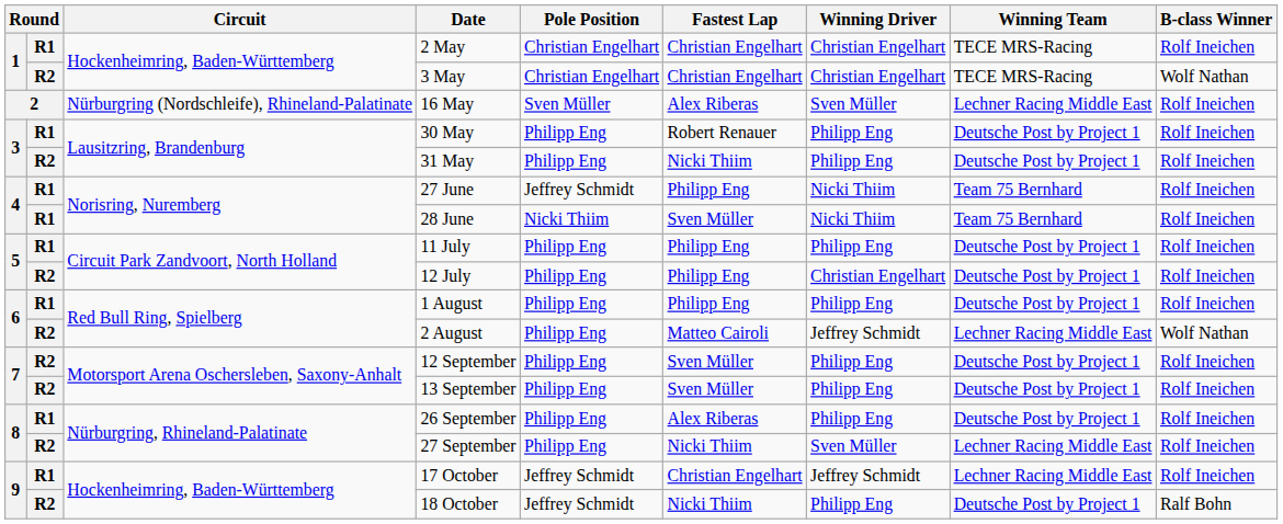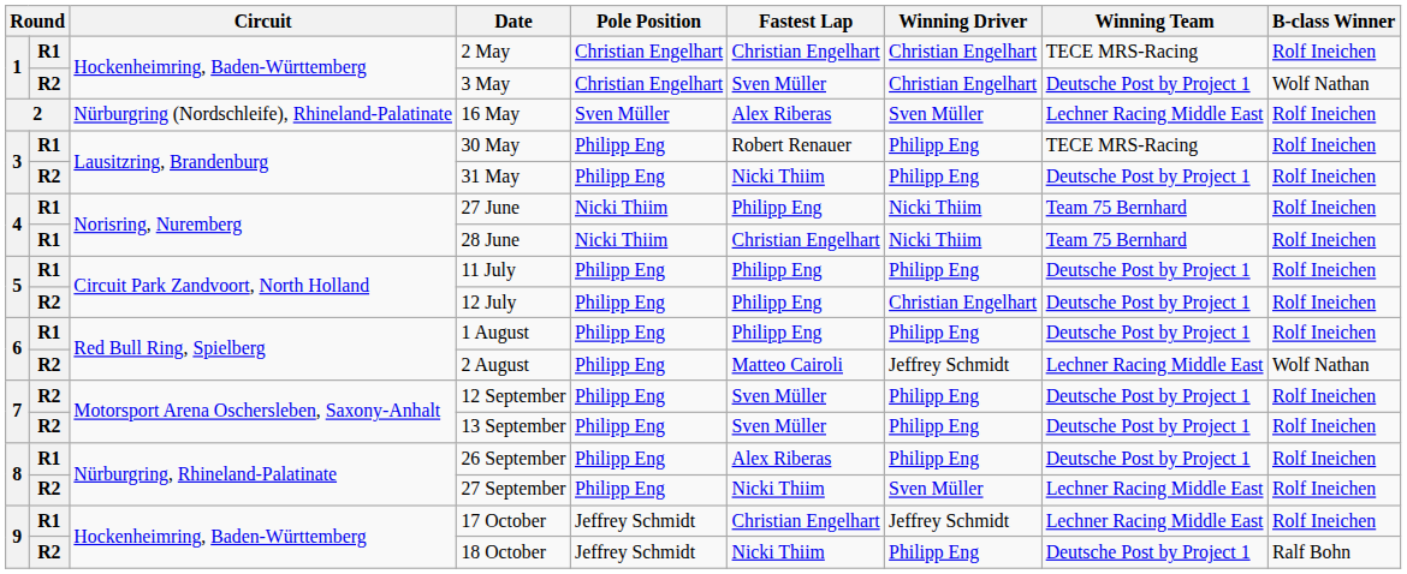 <table class="wikitable" style="font-size: 85%">
 <tr>
 <th colspan=2>Round</th>
 <th>Circuit</th>
 <th>Date</th>
 <th>Pole Position</th>
 <th>Fastest Lap</th>
 <th>Winning Driver</th>
 <th>Winning Team</th>
 <th>B-class Winner</th>
 </tr>
 <tr>
 <th rowspan=2>1</th>
 <th>R1</th>
 <td rowspan=2> <a href='#'>Hockenheimring</a>, <a href='#'>Baden-Württemberg</a></td>
 <td>2 May</td>
 <td> <a href='#'>Christian Engelhart</a></td>
 <td> <a href='#'>Christian Engelhart</a></td>
 <td> <a href='#'>Christian Engelhart</a></td>
 <td> TECE MRS-Racing</td>
 <td> <a href='#'>Rolf Ineichen</a></td>
 </tr>
 <tr>
 <th>R2</th>
 <td>3 May</td>
 <td> <a href='#'>Christian Engelhart</a></td>
+<td> <a href='#'>Sven Müller</a></td>
 <td> <a href='#'>Christian Engelhart</a></td>
-<td> <a href='#'>Christian Engelhart</a></td>
-<td> TECE MRS-Racing</td>
+<td> <a href='#'>Deutsche Post by Project 1</a></td>
 <td> Wolf Nathan</td>
 </tr>
 <tr>
 <th colspan=2>2</th>
 <td> <a href='#'>Nürburgring</a> (Nordschleife), <a href='#'>Rhineland-Palatinate</a></td>
 <td>16 May</td>
 <td> <a href='#'>Sven Müller</a></td>
 <td> <a href='#'>Alex Riberas</a></td>
 <td> <a href='#'>Sven Müller</a></td>
 <td> <a href='#'>Lechner Racing Middle East</a></td>
 <td> <a href='#'>Rolf Ineichen</a></td>
 </tr>
 <tr>
 <th rowspan=2>3</th>
 <th>R1</th>
 <td rowspan=2> <a href='#'>Lausitzring</a>, <a href='#'>Brandenburg</a></td>
 <td>30 May</td>
 <td> <a href='#'>Philipp Eng</a></td>
 <td> Robert Renauer</td>
 <td> <a href='#'>Philipp Eng</a></td>
-<td> <a href='#'>Deutsche Post by Project 1</a></td>
+<td> TECE MRS-Racing</td>
 <td> <a href='#'>Rolf Ineichen</a></td>
 </tr>
 <tr>
 <th>R2</th>
 <td>31 May</td>
 <td> <a href='#'>Philipp Eng</a></td>
 <td> <a href='#'>Nicki Thiim</a></td>
 <td> <a href='#'>Philipp Eng</a></td>
 <td> <a href='#'>Deutsche Post by Project 1</a></td>
 <td> <a href='#'>Rolf Ineichen</a></td>
 </tr>
 <tr>
 <th rowspan=2>4</th>
 <th>R1</th>
 <td rowspan=2> <a href='#'>Norisring</a>, <a href='#'>Nuremberg</a></td>
 <td>27 June</td>
-<td> Jeffrey Schmidt</td>
+<td> <a href='#'>Nicki Thiim</a></td>
 <td> <a href='#'>Philipp Eng</a></td>
 <td> <a href='#'>Nicki Thiim</a></td>
 <td> <a href='#'>Team 75 Bernhard</a></td>
 <td> <a href='#'>Rolf Ineichen</a></td>
 </tr>
 <tr>
 <th>R1</th>
 <td>28 June</td>
 <td> <a href='#'>Nicki Thiim</a></td>
-<td> <a href='#'>Sven Müller</a></td>
+<td> <a href='#'>Christian Engelhart</a></td>
 <td> <a href='#'>Nicki Thiim</a></td>
 <td> <a href='#'>Team 75 Bernhard</a></td>
 <td> <a href='#'>Rolf Ineichen</a></td>
 </tr>
 <tr>
 <th rowspan=2>5</th>
 <th>R1</th>
 <td rowspan=2> <a href='#'>Circuit Park Zandvoort</a>, <a href='#'>North Holland</a></td>
 <td>11 July</td>
 <td> <a href='#'>Philipp Eng</a></td>
 <td> <a href='#'>Philipp Eng</a></td>
 <td> <a href='#'>Philipp Eng</a></td>
 <td> <a href='#'>Deutsche Post by Project 1</a></td>
 <td> <a href='#'>Rolf Ineichen</a></td>
 </tr>
 <tr>
 <th>R2</th>
 <td>12 July</td>
 <td> <a href='#'>Philipp Eng</a></td>
 <td> <a href='#'>Philipp Eng</a></td>
 <td> <a href='#'>Christian Engelhart</a></td>
 <td> <a href='#'>Deutsche Post by Project 1</a></td>
 <td> <a href='#'>Rolf Ineichen</a></td>
 </tr>
 <tr>
 <th rowspan=2>6</th>
 <th>R1</th>
 <td rowspan=2> <a href='#'>Red Bull Ring</a>, <a href='#'>Spielberg</a></td>
 <td>1 August</td>
 <td> <a href='#'>Philipp Eng</a></td>
 <td> <a href='#'>Philipp Eng</a></td>
 <td> <a href='#'>Philipp Eng</a></td>
 <td> <a href='#'>Deutsche Post by Project 1</a></td>
 <td> <a href='#'>Rolf Ineichen</a></td>
 </tr>
 <tr>
 <th>R2</th>
 <td>2 August</td>
 <td> <a href='#'>Philipp Eng</a></td>
 <td> <a href='#'>Matteo Cairoli</a></td>
 <td> Jeffrey Schmidt</td>
 <td> <a href='#'>Lechner Racing Middle East</a></td>
 <td> Wolf Nathan</td>
 </tr>
 <tr>
 <th rowspan=2>7</th>
 <th>R2</th>
 <td rowspan=2> <a href='#'>Motorsport Arena Oschersleben</a>, <a href='#'>Saxony-Anhalt</a></td>
 <td>12 September</td>
 <td> <a href='#'>Philipp Eng</a></td>
 <td> <a href='#'>Sven Müller</a></td>
 <td> <a href='#'>Philipp Eng</a></td>
 <td> <a href='#'>Deutsche Post by Project 1</a></td>
 <td> <a href='#'>Rolf Ineichen</a></td>
 </tr>
 <tr>
 <th>R2</th>
 <td>13 September</td>
 <td> <a href='#'>Philipp Eng</a></td>
 <td> <a href='#'>Sven Müller</a></td>
 <td> <a href='#'>Philipp Eng</a></td>
 <td> <a href='#'>Deutsche Post by Project 1</a></td>
 <td> <a href='#'>Rolf Ineichen</a></td>
 </tr>
 <tr>
 <th rowspan=2>8</th>
 <th>R1</th>
 <td rowspan=2>  <a href='#'>Nürburgring</a>, <a href='#'>Rhineland-Palatinate</a></td>
 <td>26 September</td>
 <td> <a href='#'>Philipp Eng</a></td>
 <td> <a href='#'>Alex Riberas</a></td>
 <td> <a href='#'>Philipp Eng</a></td>
 <td> <a href='#'>Deutsche Post by Project 1</a></td>
 <td> <a href='#'>Rolf Ineichen</a></td>
 </tr>
 <tr>
 <th>R2</th>
 <td>27 September</td>
 <td> <a href='#'>Philipp Eng</a></td>
 <td> <a href='#'>Nicki Thiim</a></td>
 <td> <a href='#'>Sven Müller</a></td>
 <td> <a href='#'>Lechner Racing Middle East</a></td>
 <td> <a href='#'>Rolf Ineichen</a></td>
 </tr>
 <tr>
 <th rowspan=2>9</th>
 <th>R1</th>
 <td rowspan=2> <a href='#'>Hockenheimring</a>, <a href='#'>Baden-Württemberg</a></td>
 <td>17 October</td>
 <td> Jeffrey Schmidt</td>
 <td> <a href='#'>Christian Engelhart</a></td>
 <td> Jeffrey Schmidt</td>
 <td> <a href='#'>Lechner Racing Middle East</a></td>
 <td> <a href='#'>Rolf Ineichen</a></td>
 </tr>
 <tr>
 <th>R2</th>
 <td>18 October</td>
 <td> Jeffrey Schmidt</td>
 <td> <a href='#'>Nicki Thiim</a></td>
 <td> <a href='#'>Philipp Eng</a></td>
 <td> <a href='#'>Deutsche Post by Project 1</a></td>
 <td> Ralf Bohn</td>
 </tr>
 </table>
